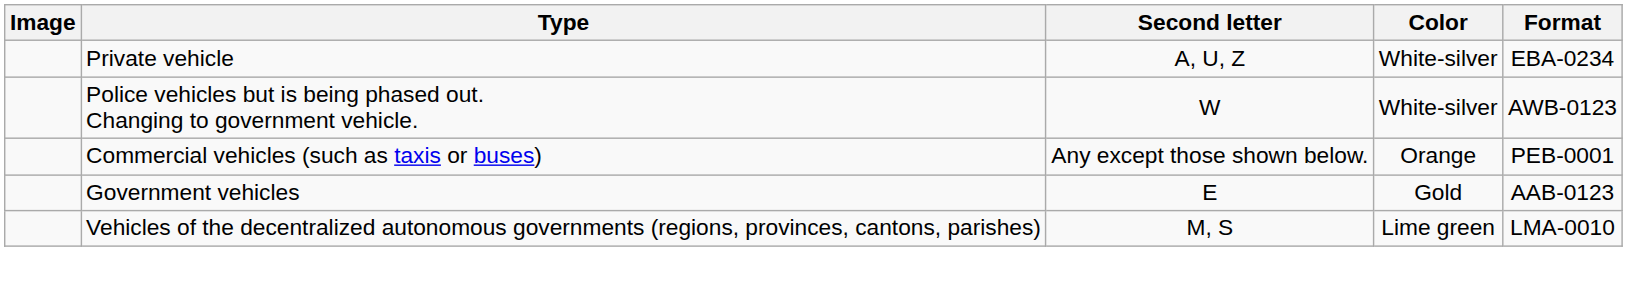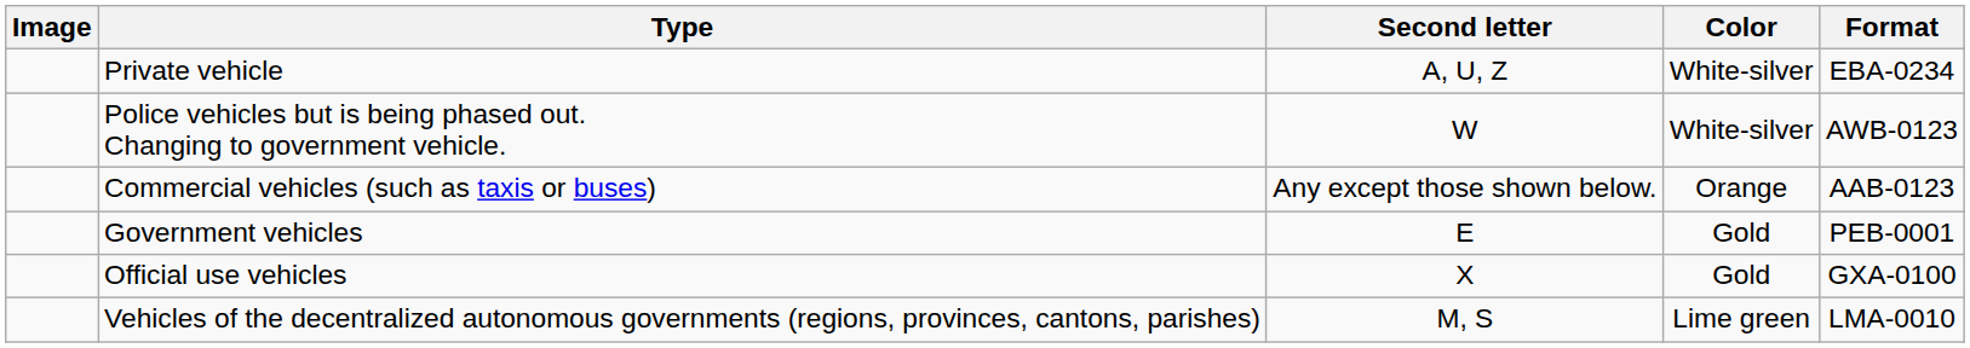 <table class="wikitable">
 <tr>
 <th>Image</th>
 <th>Type</th>
 <th>Second letter</th>
 <th>Color</th>
 <th>Format</th>
 </tr>
 <tr align="center">
 <td></td>
 <td align="left">Private vehicle</td>
 <td>A, U, Z</td>
 <td>White-silver</td>
 <td>EBA-0234</td>
 </tr>
 <tr align="center">
 <td></td>
 <td align="left">Police vehicles but is being phased out.<br>Changing to government vehicle.</td>
 <td>W</td>
 <td>White-silver</td>
 <td>AWB-0123</td>
 </tr>
 <tr align="center">
 <td></td>
 <td align="left">Commercial vehicles (such as <a href='#'>taxis</a> or <a href='#'>buses</a>)</td>
 <td>Any except those shown below.</td>
 <td>Orange</td>
-<td>PEB-0001</td>
+<td>AAB-0123</td>
 </tr>
 <tr align="center">
 <td></td>
 <td align="left">Government vehicles</td>
 <td>E</td>
 <td>Gold</td>
-<td>AAB-0123</td>
+<td>PEB-0001</td>
+</tr>
+<tr align="center">
+<td></td>
+<td align="left">Official use vehicles</td>
+<td>X</td>
+<td>Gold</td>
+<td>GXA-0100</td>
 </tr>
 <tr align="center">
 <td></td>
 <td align="left">Vehicles of the decentralized autonomous governments (regions, provinces, cantons, parishes)</td>
 <td>M, S</td>
 <td>Lime green</td>
 <td>LMA-0010</td>
 </tr>
 </table>
